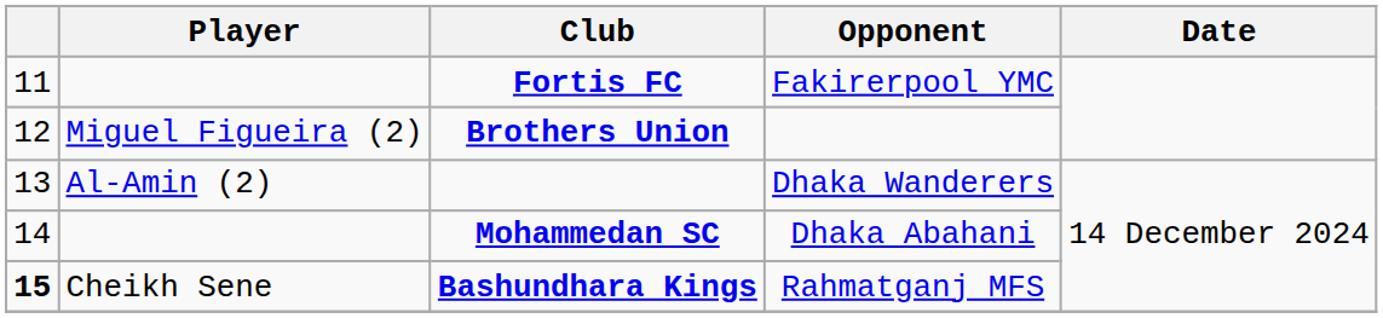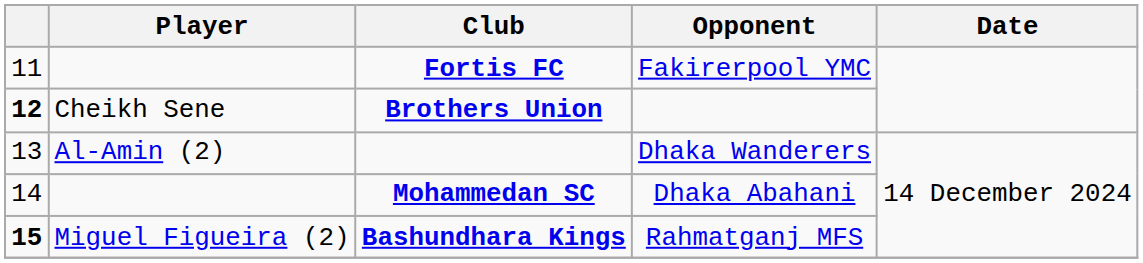 <table class="wikitable" style="text-align:center">
 <tr>
 <th></th>
 <th>Player</th>
 <th>Club</th>
 <th>Opponent</th>
 <th>Date</th>
 </tr>
 <tr>
 <td>11</td>
 <td align="left"></td>
 <td><strong><a href='#'>Fortis FC</a></strong></td>
 <td><a href='#'>Fakirerpool YMC</a></td>
 <td rowspan="2"></td>
 </tr>
 <tr>
-<td>12</td>
-<td align="left"> <a href='#'>Miguel Figueira</a> (2)</td>
+<td><strong>12</strong></td>
+<td align="left"> Cheikh Sene</td>
 <td><strong><a href='#'>Brothers Union</a></strong></td>
 <td></td>
 </tr>
 <tr>
 <td>13</td>
 <td align="left"> <a href='#'>Al-Amin</a> (2)</td>
 <td></td>
 <td><a href='#'>Dhaka Wanderers</a></td>
 <td rowspan="3">14 December 2024</td>
 </tr>
 <tr>
 <td>14</td>
 <td align="left"></td>
 <td><strong><a href='#'>Mohammedan SC</a></strong></td>
 <td><a href='#'>Dhaka Abahani</a></td>
 </tr>
 <tr>
 <td><strong>15</strong></td>
-<td align="left"> Cheikh Sene</td>
+<td align="left"> <a href='#'>Miguel Figueira</a> (2)</td>
 <td><strong><a href='#'>Bashundhara Kings</a></strong></td>
 <td><a href='#'>Rahmatganj MFS</a></td>
 </tr>
 <tr>
 </tr>
 </table>
